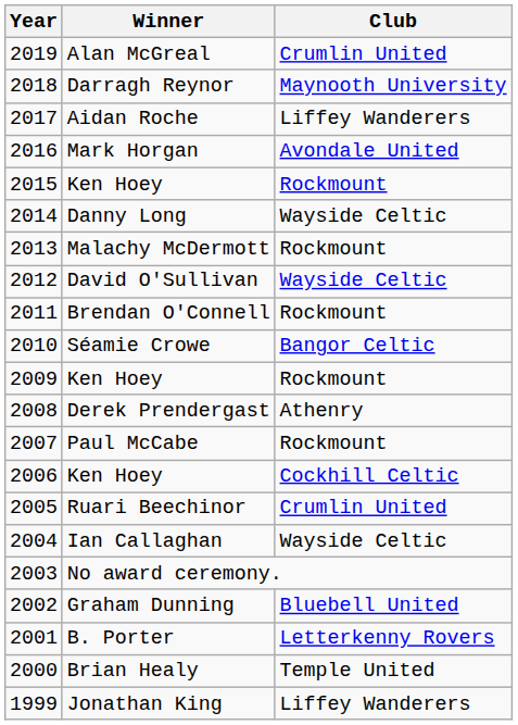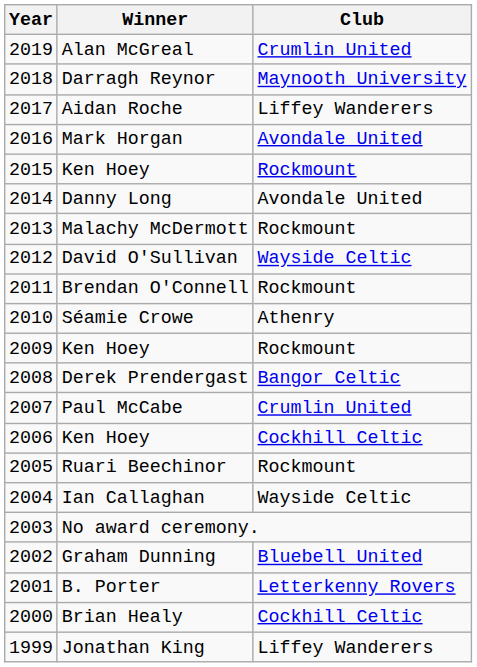 <table class="wikitable">
 <tr>
 <th>Year</th>
 <th>Winner</th>
 <th>Club</th>
 </tr>
 <tr>
 <td>2019</td>
 <td>Alan McGreal</td>
 <td><a href='#'>Crumlin United</a></td>
 </tr>
 <tr>
 <td>2018</td>
 <td>Darragh Reynor</td>
 <td><a href='#'>Maynooth University</a></td>
 </tr>
 <tr>
 <td>2017</td>
 <td>Aidan Roche</td>
 <td>Liffey Wanderers</td>
 </tr>
 <tr>
 <td>2016</td>
 <td>Mark Horgan</td>
 <td><a href='#'>Avondale United</a></td>
 </tr>
 <tr>
 <td>2015</td>
 <td>Ken Hoey</td>
 <td><a href='#'>Rockmount</a></td>
 </tr>
 <tr>
 <td>2014</td>
 <td>Danny Long</td>
-<td>Wayside Celtic</td>
+<td>Avondale United</td>
 </tr>
 <tr>
 <td>2013</td>
 <td>Malachy McDermott</td>
 <td>Rockmount</td>
 </tr>
 <tr>
 <td>2012</td>
 <td>David O'Sullivan</td>
 <td><a href='#'>Wayside Celtic</a></td>
 </tr>
 <tr>
 <td>2011</td>
 <td>Brendan O'Connell</td>
 <td>Rockmount</td>
 </tr>
 <tr>
 <td>2010</td>
 <td>Séamie Crowe</td>
-<td><a href='#'>Bangor Celtic</a></td>
+<td>Athenry</td>
 </tr>
 <tr>
 <td>2009</td>
 <td>Ken Hoey</td>
 <td>Rockmount</td>
 </tr>
 <tr>
 <td>2008</td>
 <td>Derek Prendergast</td>
-<td>Athenry</td>
+<td><a href='#'>Bangor Celtic</a></td>
 </tr>
 <tr>
 <td>2007</td>
 <td>Paul McCabe</td>
-<td>Rockmount</td>
+<td><a href='#'>Crumlin United</a></td>
 </tr>
 <tr>
 <td>2006</td>
 <td>Ken Hoey</td>
 <td><a href='#'>Cockhill Celtic</a></td>
 </tr>
 <tr>
 <td>2005</td>
 <td>Ruari Beechinor</td>
-<td><a href='#'>Crumlin United</a></td>
+<td>Rockmount</td>
 </tr>
 <tr>
 <td>2004</td>
 <td>Ian Callaghan</td>
 <td>Wayside Celtic</td>
 </tr>
 <tr>
 <td>2003</td>
 <td colspan="2">No award ceremony.</td>
 </tr>
 <tr>
 <td>2002</td>
 <td>Graham Dunning</td>
 <td><a href='#'>Bluebell United</a></td>
 </tr>
 <tr>
 <td>2001</td>
 <td>B. Porter</td>
 <td><a href='#'>Letterkenny Rovers</a></td>
 </tr>
 <tr>
 <td>2000</td>
 <td>Brian Healy</td>
-<td>Temple United</td>
+<td><a href='#'>Cockhill Celtic</a></td>
 </tr>
 <tr>
 <td>1999</td>
 <td>Jonathan King</td>
 <td>Liffey Wanderers</td>
 </tr>
 </table>
